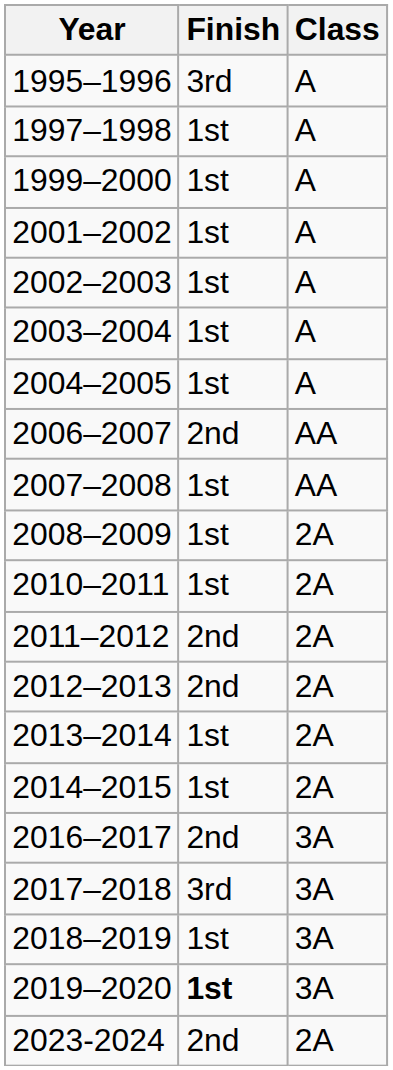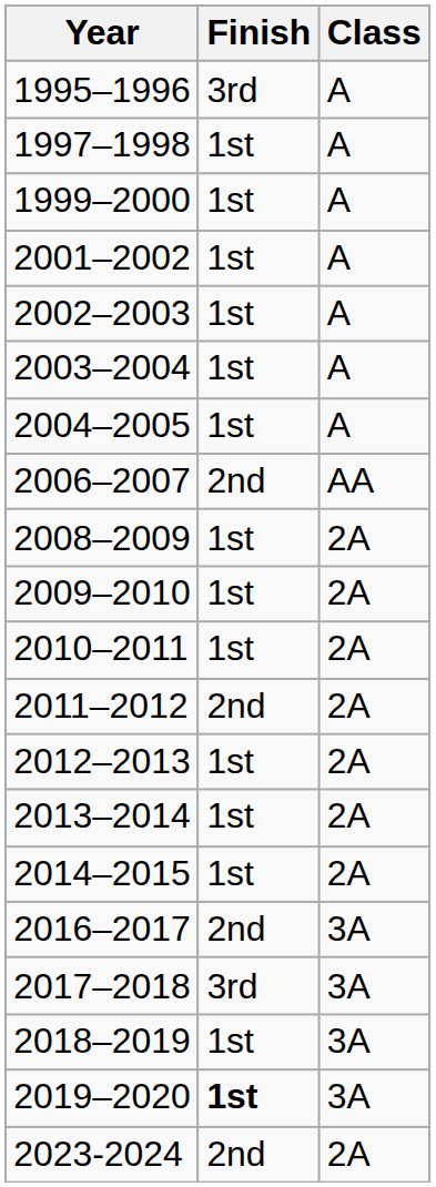 <table class="wikitable">
 <tr>
 <th>Year</th>
 <th>Finish</th>
 <th>Class</th>
 </tr>
 <tr>
 <td>1995–1996</td>
 <td>3rd</td>
 <td>A</td>
 </tr>
 <tr>
 <td>1997–1998</td>
 <td>1st</td>
 <td>A</td>
 </tr>
 <tr>
 <td>1999–2000</td>
 <td>1st</td>
 <td>A</td>
 </tr>
 <tr>
 <td>2001–2002</td>
 <td>1st</td>
 <td>A</td>
 </tr>
 <tr>
 <td>2002–2003</td>
 <td>1st</td>
 <td>A</td>
 </tr>
 <tr>
 <td>2003–2004</td>
 <td>1st</td>
 <td>A</td>
 </tr>
 <tr>
 <td>2004–2005</td>
 <td>1st</td>
 <td>A</td>
 </tr>
 <tr>
 <td>2006–2007</td>
 <td>2nd</td>
 <td>AA</td>
 </tr>
 <tr>
-<td>2007–2008</td>
+<td>2008–2009</td>
 <td>1st</td>
-<td>AA</td>
+<td>2A</td>
 </tr>
 <tr>
-<td>2008–2009</td>
+<td>2009–2010</td>
 <td>1st</td>
 <td>2A</td>
 </tr>
 <tr>
 <td>2010–2011</td>
 <td>1st</td>
 <td>2A</td>
 </tr>
 <tr>
 <td>2011–2012</td>
 <td>2nd</td>
 <td>2A</td>
 </tr>
 <tr>
 <td>2012–2013</td>
-<td>2nd</td>
+<td>1st</td>
 <td>2A</td>
 </tr>
 <tr>
 <td>2013–2014</td>
 <td>1st</td>
 <td>2A</td>
 </tr>
 <tr>
 <td>2014–2015</td>
 <td>1st</td>
 <td>2A</td>
 </tr>
 <tr>
 <td>2016–2017</td>
 <td>2nd</td>
 <td>3A</td>
 </tr>
 <tr>
 <td>2017–2018</td>
 <td>3rd</td>
 <td>3A</td>
 </tr>
 <tr>
 <td>2018–2019</td>
 <td>1st</td>
 <td>3A</td>
 </tr>
 <tr>
 <td>2019–2020</td>
 <td><strong>1st</strong></td>
 <td>3A</td>
 </tr>
 <tr>
 <td>2023-2024</td>
 <td>2nd</td>
 <td>2A</td>
 </tr>
 </table>
